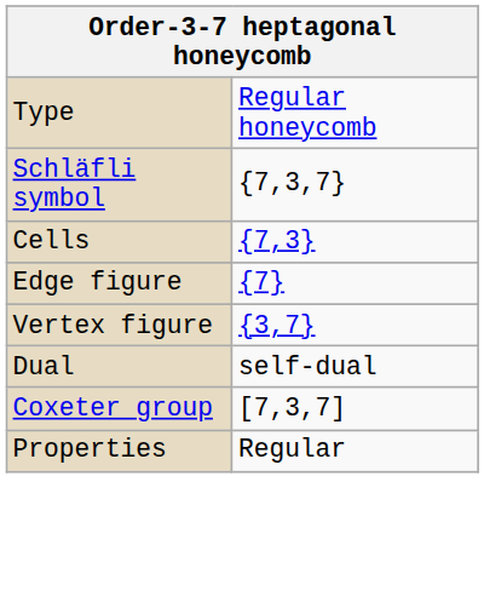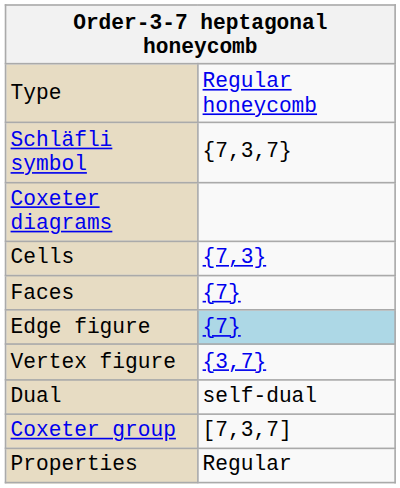 <table class="wikitable" align="right" style="margin-left:10px" width=240>
 <tr>
 <th bgcolor=#e7dcc3 colspan=2>Order-3-7 heptagonal honeycomb</th>
 </tr>
 <tr>
 <td bgcolor=#e7dcc3>Type</td>
 <td><a href='#'>Regular honeycomb</a></td>
 </tr>
 <tr>
 <td bgcolor=#e7dcc3><a href='#'>Schläfli symbol</a></td>
 <td>{7,3,7}</td>
 </tr>
 <tr>
+<td bgcolor=#e7dcc3><a href='#'>Coxeter diagrams</a></td>
+<td></td>
+</tr>
+<tr>
 <td bgcolor=#e7dcc3>Cells</td>
 <td><a href='#'>{7,3}</a> </td>
 </tr>
 <tr>
+<td bgcolor=#e7dcc3>Faces</td>
+<td><a href='#'>{7}</a></td>
+</tr>
+<tr>
 <td bgcolor=#e7dcc3>Edge figure</td>
-<td><a href='#'>{7}</a></td>
+<td style="background: lightblue;"><a href='#'>{7}</a></td>
 </tr>
 <tr>
 <td bgcolor=#e7dcc3>Vertex figure</td>
 <td><a href='#'>{3,7}</a></td>
 </tr>
 <tr>
 <td bgcolor=#e7dcc3>Dual</td>
 <td>self-dual</td>
 </tr>
 <tr>
 <td bgcolor=#e7dcc3><a href='#'>Coxeter group</a></td>
 <td>[7,3,7]</td>
 </tr>
 <tr>
 <td bgcolor=#e7dcc3>Properties</td>
 <td>Regular</td>
 </tr>
 </table>
